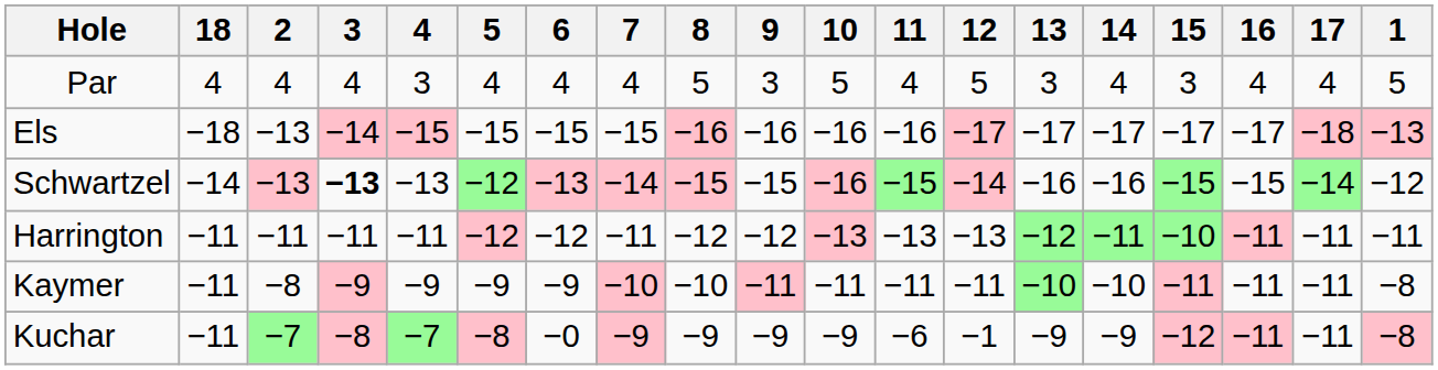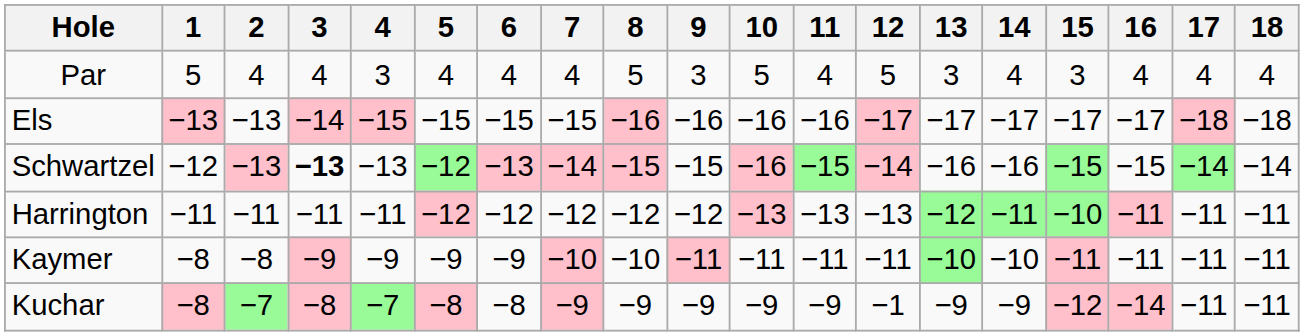 <table class="wikitable" style="text-align:center">
 <tr>
 <th>Hole</th>
-<th>18</th>
+<th>1</th>
 <th>2</th>
 <th>3</th>
 <th>4</th>
 <th>5</th>
 <th>6</th>
 <th>7</th>
 <th>8</th>
 <th>9</th>
 <th>10</th>
 <th>11</th>
 <th>12</th>
 <th>13</th>
 <th>14</th>
 <th>15</th>
 <th>16</th>
 <th>17</th>
-<th>1</th>
+<th>18</th>
 </tr>
 <tr>
 <td>Par</td>
-<td>4</td>
+<td>5</td>
 <td>4</td>
 <td>4</td>
 <td>3</td>
 <td>4</td>
 <td>4</td>
 <td>4</td>
 <td>5</td>
 <td>3</td>
 <td>5</td>
 <td>4</td>
 <td>5</td>
 <td>3</td>
 <td>4</td>
 <td>3</td>
 <td>4</td>
 <td>4</td>
-<td>5</td>
+<td>4</td>
 </tr>
 <tr>
 <td align=left> Els</td>
-<td>−18</td>
+<td style="background: Pink;">−13</td>
 <td>−13</td>
 <td style="background: Pink;">−14</td>
 <td style="background: Pink;">−15</td>
 <td>−15</td>
 <td>−15</td>
 <td>−15</td>
 <td style="background: Pink;">−16</td>
 <td>−16</td>
 <td>−16</td>
 <td>−16</td>
 <td style="background: Pink;">−17</td>
 <td>−17</td>
 <td>−17</td>
 <td>−17</td>
 <td>−17</td>
 <td style="background: Pink;">−18</td>
-<td style="background: Pink;">−13</td>
+<td>−18</td>
 </tr>
 <tr>
 <td align=left> Schwartzel</td>
-<td>−14</td>
+<td>−12</td>
 <td style="background: Pink;">−13</td>
 <td><strong>−13</strong></td>
 <td>−13</td>
 <td style="background: PaleGreen;">−12</td>
 <td style="background: Pink;">−13</td>
 <td style="background: Pink;">−14</td>
 <td style="background: Pink;">−15</td>
 <td>−15</td>
 <td style="background: Pink;">−16</td>
 <td style="background: PaleGreen;">−15</td>
 <td style="background: Pink;">−14</td>
 <td>−16</td>
 <td>−16</td>
 <td style="background: PaleGreen;">−15</td>
 <td>−15</td>
 <td style="background: PaleGreen;">−14</td>
-<td>−12</td>
+<td>−14</td>
 </tr>
 <tr>
 <td align=left> Harrington</td>
 <td>−11</td>
 <td>−11</td>
 <td>−11</td>
 <td>−11</td>
 <td style="background: Pink;">−12</td>
 <td>−12</td>
-<td>−11</td>
+<td>−12</td>
 <td>−12</td>
 <td>−12</td>
 <td style="background: Pink;">−13</td>
 <td>−13</td>
 <td>−13</td>
 <td style="background: PaleGreen;">−12</td>
 <td style="background: PaleGreen;">−11</td>
 <td style="background: PaleGreen;">−10</td>
 <td style="background: Pink;">−11</td>
 <td>−11</td>
 <td>−11</td>
 </tr>
 <tr>
 <td align=left> Kaymer</td>
-<td>−11</td>
+<td>−8</td>
 <td>−8</td>
 <td style="background: Pink;">−9</td>
 <td>−9</td>
 <td>−9</td>
 <td>−9</td>
 <td style="background: Pink;">−10</td>
 <td>−10</td>
 <td style="background: Pink;">−11</td>
 <td>−11</td>
 <td>−11</td>
 <td>−11</td>
 <td style="background: PaleGreen;">−10</td>
 <td>−10</td>
 <td style="background: Pink;">−11</td>
 <td>−11</td>
 <td>−11</td>
-<td>−8</td>
+<td>−11</td>
 </tr>
 <tr>
 <td align=left> Kuchar</td>
-<td>−11</td>
+<td style="background: Pink;">−8</td>
 <td style="background: PaleGreen;">−7</td>
 <td style="background: Pink;">−8</td>
 <td style="background: PaleGreen;">−7</td>
 <td style="background: Pink;">−8</td>
-<td>−0</td>
+<td>−8</td>
 <td style="background: Pink;">−9</td>
 <td>−9</td>
 <td>−9</td>
 <td>−9</td>
-<td>−6</td>
+<td>−9</td>
 <td>−1</td>
 <td>−9</td>
 <td>−9</td>
 <td style="background: Pink;">−12</td>
-<td style="background: Pink;">−11</td>
+<td style="background: Pink;">−14</td>
 <td>−11</td>
-<td style="background: Pink;">−8</td>
+<td>−11</td>
 </tr>
 </table>
